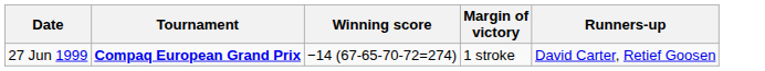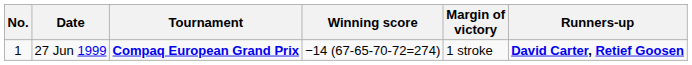 <table class="wikitable" style="font-size:95%;">
 <tr>
+<th>No.</th>
 <th>Date</th>
 <th>Tournament</th>
 <th>Winning score</th>
 <th>Margin of<br>victory</th>
 <th>Runners-up</th>
 </tr>
 <tr>
+<td align=center>1</td>
 <td>27 Jun <a href='#'>1999</a></td>
 <td><strong><a href='#'>Compaq European Grand Prix</a></strong></td>
 <td>−14 (67-65-70-72=274)</td>
 <td>1 stroke</td>
-<td> <a href='#'>David Carter</a>,  <a href='#'>Retief Goosen</a></td>
+<td><strong> <a href='#'>David Carter</a>,  <a href='#'>Retief Goosen</a></strong></td>
 </tr>
 </table>
